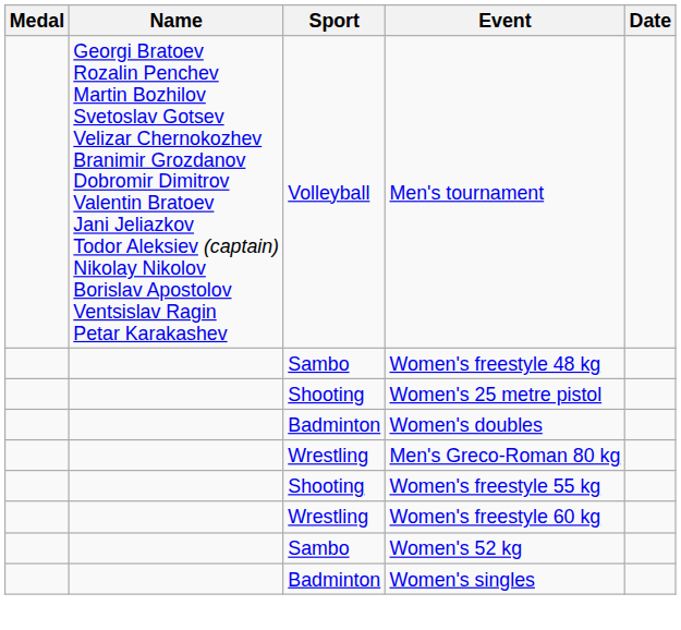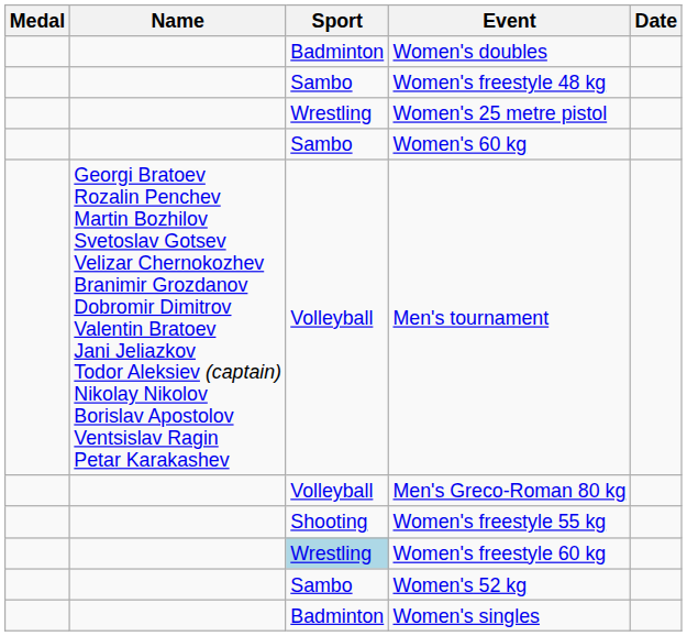 <table class="wikitable sortable" style="font-size: 95%;">
 <tr>
 <th>Medal</th>
 <th>Name</th>
 <th>Sport</th>
 <th>Event</th>
 <th>Date</th>
 </tr>
 <tr>
 <td></td>
-<td><a href='#'>Georgi Bratoev</a><br><a href='#'>Rozalin Penchev</a><br><a href='#'>Martin Bozhilov</a><br><a href='#'>Svetoslav Gotsev</a><br><a href='#'>Velizar Chernokozhev</a><br><a href='#'>Branimir Grozdanov</a><br><a href='#'>Dobromir Dimitrov</a><br><a href='#'>Valentin Bratoev</a><br><a href='#'>Jani Jeliazkov</a><br><a href='#'>Todor Aleksiev</a> <em>(captain)</em><br><a href='#'>Nikolay Nikolov</a><br><a href='#'>Borislav Apostolov</a> <br><a href='#'>Ventsislav Ragin</a><br><a href='#'>Petar Karakashev</a></td>
-<td><a href='#'>Volleyball</a></td>
-<td><a href='#'>Men's tournament</a></td>
+<td><br></td>
+<td><a href='#'>Badminton</a></td>
+<td><a href='#'>Women's doubles</a></td>
 <td></td>
 </tr>
 <tr>
 <td></td>
 <td></td>
 <td><a href='#'>Sambo</a></td>
 <td><a href='#'>Women's freestyle 48 kg</a></td>
 <td></td>
 </tr>
 <tr>
 <td></td>
 <td></td>
-<td><a href='#'>Shooting</a></td>
+<td><a href='#'>Wrestling</a></td>
 <td><a href='#'>Women's 25 metre pistol</a></td>
 <td></td>
 </tr>
 <tr>
 <td></td>
-<td><br></td>
-<td><a href='#'>Badminton</a></td>
-<td><a href='#'>Women's doubles</a></td>
+<td></td>
+<td><a href='#'>Sambo</a></td>
+<td><a href='#'>Women's 60 kg</a></td>
+<td></td>
+</tr>
+<tr>
+<td></td>
+<td><a href='#'>Georgi Bratoev</a><br><a href='#'>Rozalin Penchev</a><br><a href='#'>Martin Bozhilov</a><br><a href='#'>Svetoslav Gotsev</a><br><a href='#'>Velizar Chernokozhev</a><br><a href='#'>Branimir Grozdanov</a><br><a href='#'>Dobromir Dimitrov</a><br><a href='#'>Valentin Bratoev</a><br><a href='#'>Jani Jeliazkov</a><br><a href='#'>Todor Aleksiev</a> <em>(captain)</em><br><a href='#'>Nikolay Nikolov</a><br><a href='#'>Borislav Apostolov</a> <br><a href='#'>Ventsislav Ragin</a><br><a href='#'>Petar Karakashev</a></td>
+<td><a href='#'>Volleyball</a></td>
+<td><a href='#'>Men's tournament</a></td>
 <td></td>
 </tr>
 <tr>
 <td></td>
 <td></td>
-<td><a href='#'>Wrestling</a></td>
+<td><a href='#'>Volleyball</a></td>
 <td><a href='#'>Men's Greco-Roman 80 kg</a></td>
 <td></td>
 </tr>
 <tr>
 <td></td>
 <td></td>
 <td><a href='#'>Shooting</a></td>
 <td><a href='#'>Women's freestyle 55 kg</a></td>
 <td></td>
 </tr>
 <tr>
 <td></td>
 <td></td>
-<td><a href='#'>Wrestling</a></td>
+<td style="background: lightblue;"><a href='#'>Wrestling</a></td>
 <td><a href='#'>Women's freestyle 60 kg</a></td>
 <td></td>
 </tr>
 <tr>
 <td></td>
 <td></td>
 <td><a href='#'>Sambo</a></td>
 <td><a href='#'>Women's 52 kg</a></td>
 <td></td>
 </tr>
 <tr>
 <td></td>
 <td></td>
 <td><a href='#'>Badminton</a></td>
 <td><a href='#'>Women's singles</a></td>
 <td></td>
 </tr>
 </table>
